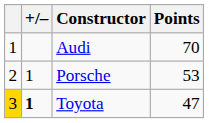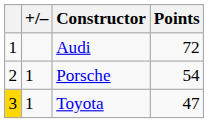 <table class="wikitable" style="font-size: 95%;">
 <tr>
 <th scope="col"></th>
 <th scope="col">+/–</th>
 <th scope="col">Constructor</th>
 <th scope="col">Points</th>
 </tr>
 <tr>
 <td align="center">1</td>
 <td align="left"></td>
 <td> <a href='#'>Audi</a></td>
-<td align="right">70</td>
+<td align="right">72</td>
 </tr>
 <tr>
 <td align="center">2</td>
 <td align="left"> 1</td>
 <td> <a href='#'>Porsche</a></td>
-<td align="right">53</td>
+<td align="right">54</td>
 </tr>
 <tr>
 <td align="center" style="background: gold;">3</td>
-<td align="left"><strong> 1</strong></td>
+<td align="left"> 1</td>
 <td> <a href='#'>Toyota</a></td>
 <td align="right">47</td>
 </tr>
 </table>
